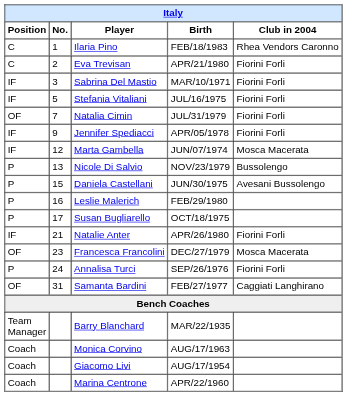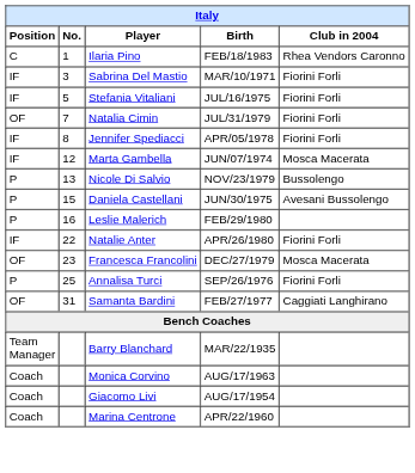 <table border=1 cellpadding=4 cellspacing=0>
 <tr>
 <th colspan=5 bgcolor=#d0e7ff><a href='#'>Italy</a></th>
 </tr>
 <tr>
 <th>Position</th>
 <th>No.</th>
 <th>Player</th>
 <th>Birth</th>
 <th>Club in 2004</th>
 </tr>
 <tr>
 <td>C</td>
 <td>1</td>
 <td><a href='#'>Ilaria Pino</a></td>
 <td>FEB/18/1983</td>
 <td>Rhea Vendors Caronno</td>
-</tr>
-<tr>
-<td>C</td>
-<td>2</td>
-<td><a href='#'>Eva Trevisan</a></td>
-<td>APR/21/1980</td>
-<td>Fiorini Forli</td>
 </tr>
 <tr>
 <td>IF</td>
 <td>3</td>
 <td><a href='#'>Sabrina Del Mastio</a></td>
 <td>MAR/10/1971</td>
 <td>Fiorini Forli</td>
 </tr>
 <tr>
 <td>IF</td>
 <td>5</td>
 <td><a href='#'>Stefania Vitaliani</a></td>
 <td>JUL/16/1975</td>
 <td>Fiorini Forli</td>
 </tr>
 <tr>
 <td>OF</td>
 <td>7</td>
 <td><a href='#'>Natalia Cimin</a></td>
 <td>JUL/31/1979</td>
 <td>Fiorini Forli</td>
 </tr>
 <tr>
 <td>IF</td>
-<td>9</td>
+<td>8</td>
 <td><a href='#'>Jennifer Spediacci</a></td>
 <td>APR/05/1978</td>
 <td>Fiorini Forli</td>
 </tr>
 <tr>
 <td>IF</td>
 <td>12</td>
 <td><a href='#'>Marta Gambella</a></td>
 <td>JUN/07/1974</td>
 <td>Mosca Macerata</td>
 </tr>
 <tr>
 <td>P</td>
 <td>13</td>
 <td><a href='#'>Nicole Di Salvio</a></td>
 <td>NOV/23/1979</td>
 <td>Bussolengo</td>
 </tr>
 <tr>
 <td>P</td>
 <td>15</td>
 <td><a href='#'>Daniela Castellani</a></td>
 <td>JUN/30/1975</td>
 <td>Avesani Bussolengo</td>
 </tr>
 <tr>
 <td>P</td>
 <td>16</td>
 <td><a href='#'>Leslie Malerich</a></td>
 <td>FEB/29/1980</td>
 <td></td>
 </tr>
 <tr>
-<td>P</td>
-<td>17</td>
-<td><a href='#'>Susan Bugliarello</a></td>
-<td>OCT/18/1975</td>
-<td></td>
-</tr>
-<tr>
 <td>IF</td>
-<td>21</td>
+<td>22</td>
 <td><a href='#'>Natalie Anter</a></td>
 <td>APR/26/1980</td>
 <td>Fiorini Forli</td>
 </tr>
 <tr>
 <td>OF</td>
 <td>23</td>
 <td><a href='#'>Francesca Francolini</a></td>
 <td>DEC/27/1979</td>
 <td>Mosca Macerata</td>
 </tr>
 <tr>
 <td>P</td>
-<td>24</td>
+<td>25</td>
 <td><a href='#'>Annalisa Turci</a></td>
 <td>SEP/26/1976</td>
 <td>Fiorini Forli</td>
 </tr>
 <tr>
 <td>OF</td>
 <td>31</td>
 <td><a href='#'>Samanta Bardini</a></td>
 <td>FEB/27/1977</td>
 <td>Caggiati Langhirano</td>
 </tr>
 <tr>
 <th colspan=5 bgcolor=#efefef><strong>Bench Coaches</strong></th>
 </tr>
 <tr>
 <td>Team<br> Manager</td>
 <td></td>
 <td><a href='#'>Barry Blanchard</a></td>
 <td>MAR/22/1935</td>
 <td></td>
 </tr>
 <tr>
 <td>Coach</td>
 <td></td>
 <td><a href='#'>Monica Corvino</a></td>
 <td>AUG/17/1963</td>
 <td></td>
 </tr>
 <tr>
 <td>Coach</td>
 <td></td>
 <td><a href='#'>Giacomo Livi</a></td>
 <td>AUG/17/1954</td>
 <td></td>
 </tr>
 <tr>
 <td>Coach</td>
 <td></td>
 <td><a href='#'>Marina Centrone</a></td>
 <td>APR/22/1960</td>
 <td></td>
 </tr>
 </table>
